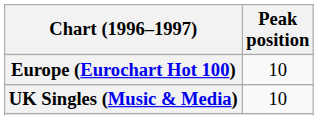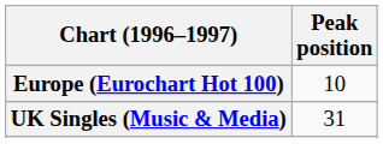 <table class="wikitable sortable plainrowheaders" style="text-align:center">
 <tr>
 <th>Chart (1996–1997)</th>
 <th>Peak<br>position</th>
 </tr>
 <tr>
 </tr>
 <tr>
 </tr>
 <tr>
 </tr>
 <tr>
 <th scope="row">Europe (<a href='#'>Eurochart Hot 100</a>)</th>
 <td>10</td>
 </tr>
 <tr>
 </tr>
 <tr>
 </tr>
 <tr>
 </tr>
 <tr>
 </tr>
 <tr>
 <th scope="row">UK Singles (<a href='#'>Music & Media</a>)</th>
-<td>10</td>
+<td>31</td>
 </tr>
 <tr>
 </tr>
 <tr>
 </tr>
 <tr>
 </tr>
 </table>
